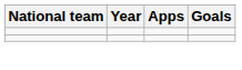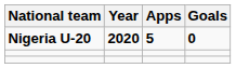 <table class="wikitable">
 <tr>
 <th>National team</th>
 <th>Year</th>
 <th>Apps</th>
 <th>Goals</th>
+</tr>
+<tr>
+<td><strong>Nigeria U-20</strong></td>
+<td><strong>2020</strong></td>
+<td><strong>5</strong></td>
+<td><strong>0</strong></td>
 </tr>
 <tr>
 <td></td>
 <td></td>
 <td></td>
 <td></td>
 </tr>
 <tr>
 <td></td>
 <td></td>
 <td></td>
 <td></td>
 </tr>
 </table>
